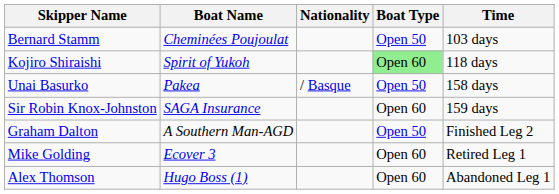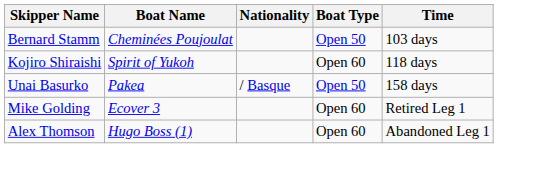 <table class="wikitable">
 <tr>
 <th>Skipper Name</th>
 <th>Boat Name</th>
 <th>Nationality</th>
 <th>Boat Type</th>
 <th>Time</th>
 </tr>
 <tr>
 <td><a href='#'>Bernard Stamm</a></td>
 <td><em><a href='#'>Cheminées Poujoulat</a></em></td>
 <td></td>
 <td><a href='#'>Open 50</a></td>
 <td>103 days</td>
 </tr>
 <tr>
 <td><a href='#'>Kojiro Shiraishi</a></td>
 <td><em><a href='#'>Spirit of Yukoh</a></em></td>
 <td></td>
-<td style="background: lightgreen;">Open 60</td>
+<td>Open 60</td>
 <td>118 days</td>
 </tr>
 <tr>
 <td><a href='#'>Unai Basurko</a></td>
 <td><em><a href='#'>Pakea</a></em></td>
 <td> / <a href='#'>Basque</a></td>
 <td><a href='#'>Open 50</a></td>
 <td>158 days</td>
-</tr>
-<tr>
-<td><a href='#'>Sir Robin Knox-Johnston</a></td>
-<td><em><a href='#'>SAGA Insurance</a></em></td>
-<td></td>
-<td>Open 60</td>
-<td>159 days</td>
-</tr>
-<tr>
-<td><a href='#'>Graham Dalton</a></td>
-<td><em>A Southern Man-AGD</em></td>
-<td></td>
-<td><a href='#'>Open 50</a></td>
-<td>Finished Leg 2</td>
 </tr>
 <tr>
 <td><a href='#'>Mike Golding</a></td>
 <td><em><a href='#'>Ecover 3</a></em></td>
 <td></td>
 <td>Open 60</td>
 <td>Retired Leg 1</td>
 </tr>
 <tr>
 <td><a href='#'>Alex Thomson</a></td>
 <td><em><a href='#'>Hugo Boss (1)</a></em></td>
 <td></td>
 <td>Open 60</td>
 <td>Abandoned Leg 1</td>
 </tr>
 </table>
